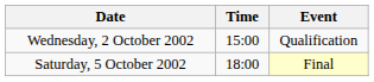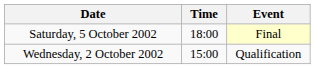 <table class = "wikitable" style="text-align:center;">
 <tr>
 <th width=220>Date</th>
 <th width=50>Time</th>
 <th width=100>Event</th>
 </tr>
 <tr>
+<td>Saturday, 5 October 2002</td>
+<td>18:00</td>
+<td bgcolor=ffffcc>Final</td>
+</tr>
+<tr>
 <td>Wednesday, 2 October 2002</td>
 <td>15:00</td>
 <td>Qualification</td>
 </tr>
-<tr>
-<td>Saturday, 5 October 2002</td>
-<td>18:00</td>
-<td bgcolor=ffffcc>Final</td>
-</tr>
 </table>
